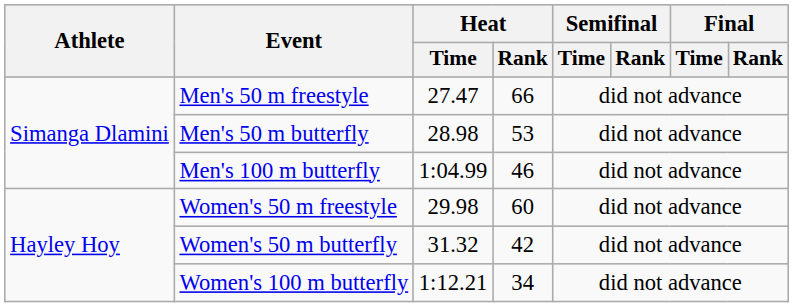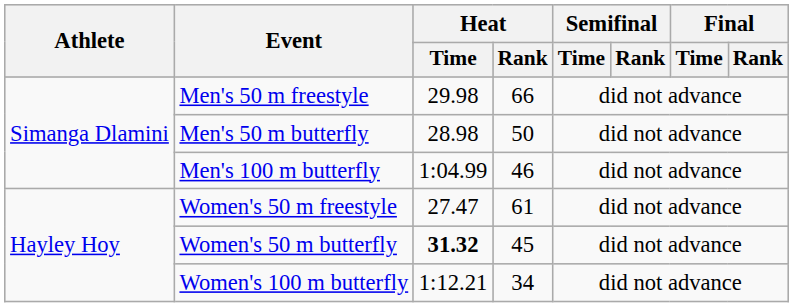 <table class=wikitable style=font-size:90%>
 <tr>
 <th rowspan=2>Athlete</th>
 <th rowspan=2>Event</th>
 <th colspan=2>Heat</th>
 <th colspan=2>Semifinal</th>
 <th colspan=2>Final</th>
 </tr>
 <tr style=font-size:95%>
 <th>Time</th>
 <th>Rank</th>
 <th>Time</th>
 <th>Rank</th>
 <th>Time</th>
 <th>Rank</th>
 </tr>
 <tr align=center>
 <td align=left rowspan=3><a href='#'>Simanga Dlamini</a></td>
 <td align=left><a href='#'>Men's 50 m freestyle</a></td>
-<td>27.47</td>
+<td>29.98</td>
 <td>66</td>
 <td colspan=4>did not advance</td>
 </tr>
 <tr align=center>
 <td align=left><a href='#'>Men's 50 m butterfly</a></td>
 <td>28.98</td>
-<td>53</td>
+<td>50</td>
 <td colspan=4>did not advance</td>
 </tr>
 <tr align=center>
 <td align=left><a href='#'>Men's 100 m butterfly</a></td>
 <td>1:04.99</td>
 <td>46</td>
 <td colspan=4>did not advance</td>
 </tr>
 <tr align=center>
 <td align=left rowspan=3><a href='#'>Hayley Hoy</a></td>
 <td align=left><a href='#'>Women's 50 m freestyle</a></td>
-<td>29.98</td>
-<td>60</td>
+<td>27.47</td>
+<td>61</td>
 <td colspan=4>did not advance</td>
 </tr>
 <tr align=center>
 <td align=left><a href='#'>Women's 50 m butterfly</a></td>
-<td>31.32</td>
-<td>42</td>
+<td><strong>31.32</strong></td>
+<td>45</td>
 <td colspan=4>did not advance</td>
 </tr>
 <tr align=center>
 <td align=left><a href='#'>Women's 100 m butterfly</a></td>
 <td>1:12.21</td>
 <td>34</td>
 <td colspan=4>did not advance</td>
 </tr>
 </table>
